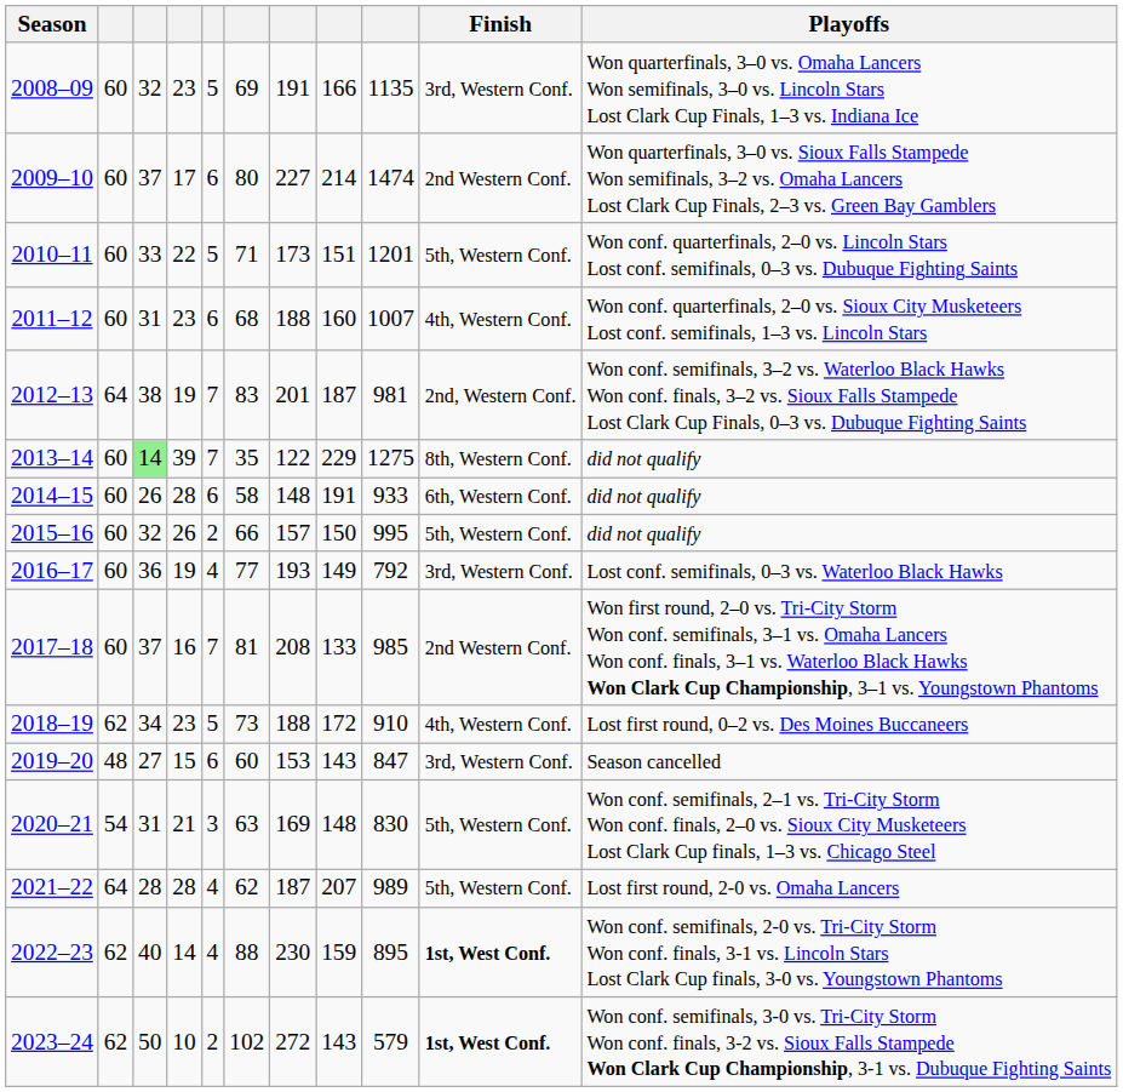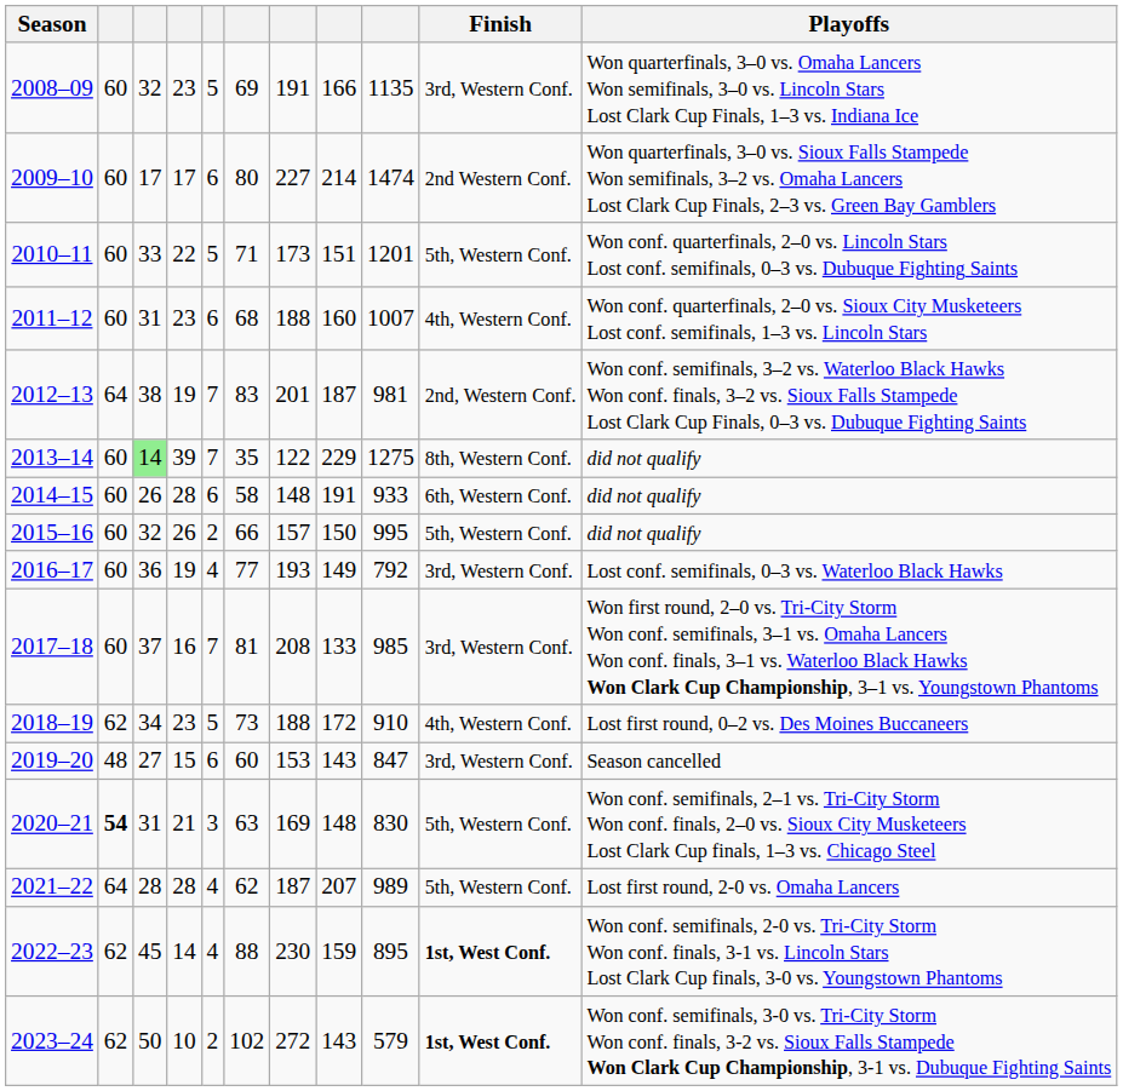 <table class="wikitable" style="text-align:center">
 <tr>
 <th>Season</th>
 <th></th>
 <th></th>
 <th></th>
 <th></th>
 <th></th>
 <th></th>
 <th></th>
 <th></th>
 <th>Finish</th>
 <th>Playoffs</th>
 </tr>
 <tr>
 <td><a href='#'>2008–09</a></td>
 <td>60</td>
 <td>32</td>
 <td>23</td>
 <td>5</td>
 <td>69</td>
 <td>191</td>
 <td>166</td>
 <td>1135</td>
 <td align=left><small>3rd, Western Conf.</small></td>
 <td align=left><small>Won quarterfinals, 3–0 vs. <a href='#'>Omaha Lancers</a><br>Won semifinals, 3–0 vs. <a href='#'>Lincoln Stars</a><br>Lost Clark Cup Finals, 1–3 vs. <a href='#'>Indiana Ice</a></small></td>
 </tr>
 <tr>
 <td><a href='#'>2009–10</a></td>
 <td>60</td>
-<td>37</td>
+<td>17</td>
 <td>17</td>
 <td>6</td>
 <td>80</td>
 <td>227</td>
 <td>214</td>
 <td>1474</td>
 <td align=left><small>2nd Western Conf.</small></td>
 <td align=left><small>Won quarterfinals, 3–0 vs. <a href='#'>Sioux Falls Stampede</a><br>Won semifinals, 3–2 vs. <a href='#'>Omaha Lancers</a><br>Lost Clark Cup Finals, 2–3 vs. <a href='#'>Green Bay Gamblers</a></small></td>
 </tr>
 <tr>
 <td><a href='#'>2010–11</a></td>
 <td>60</td>
 <td>33</td>
 <td>22</td>
 <td>5</td>
 <td>71</td>
 <td>173</td>
 <td>151</td>
 <td>1201</td>
 <td align=left><small>5th, Western Conf.</small></td>
 <td align=left><small>Won conf. quarterfinals, 2–0 vs. <a href='#'>Lincoln Stars</a><br>Lost conf. semifinals, 0–3 vs. <a href='#'>Dubuque Fighting Saints</a></small></td>
 </tr>
 <tr>
 <td><a href='#'>2011–12</a></td>
 <td>60</td>
 <td>31</td>
 <td>23</td>
 <td>6</td>
 <td>68</td>
 <td>188</td>
 <td>160</td>
 <td>1007</td>
 <td align=left><small>4th, Western Conf.</small></td>
 <td align=left><small>Won conf. quarterfinals, 2–0 vs. <a href='#'>Sioux City Musketeers</a><br>Lost conf. semifinals, 1–3 vs. <a href='#'>Lincoln Stars</a></small></td>
 </tr>
 <tr>
 <td><a href='#'>2012–13</a></td>
 <td>64</td>
 <td>38</td>
 <td>19</td>
 <td>7</td>
 <td>83</td>
 <td>201</td>
 <td>187</td>
 <td>981</td>
 <td align=left><small>2nd, Western Conf.</small></td>
 <td align=left><small>Won conf. semifinals, 3–2 vs. <a href='#'>Waterloo Black Hawks</a><br>Won conf. finals, 3–2 vs. <a href='#'>Sioux Falls Stampede</a><br>Lost Clark Cup Finals, 0–3 vs. <a href='#'>Dubuque Fighting Saints</a></small></td>
 </tr>
 <tr>
 <td><a href='#'>2013–14</a></td>
 <td>60</td>
 <td style="background: lightgreen;">14</td>
 <td>39</td>
 <td>7</td>
 <td>35</td>
 <td>122</td>
 <td>229</td>
 <td>1275</td>
 <td align=left><small>8th, Western Conf.</small></td>
 <td align=left><small><em>did not qualify</em></small></td>
 </tr>
 <tr>
 <td><a href='#'>2014–15</a></td>
 <td>60</td>
 <td>26</td>
 <td>28</td>
 <td>6</td>
 <td>58</td>
 <td>148</td>
 <td>191</td>
 <td>933</td>
 <td align=left><small>6th, Western Conf.</small></td>
 <td align=left><small><em>did not qualify</em></small></td>
 </tr>
 <tr>
 <td><a href='#'>2015–16</a></td>
 <td>60</td>
 <td>32</td>
 <td>26</td>
 <td>2</td>
 <td>66</td>
 <td>157</td>
 <td>150</td>
 <td>995</td>
 <td align=left><small>5th, Western Conf.</small></td>
 <td align=left><small><em>did not qualify</em></small></td>
 </tr>
 <tr>
 <td><a href='#'>2016–17</a></td>
 <td>60</td>
 <td>36</td>
 <td>19</td>
 <td>4</td>
 <td>77</td>
 <td>193</td>
 <td>149</td>
 <td>792</td>
 <td align=left><small>3rd, Western Conf.</small></td>
 <td align=left><small>Lost conf. semifinals, 0–3 vs. <a href='#'>Waterloo Black Hawks</a></small></td>
 </tr>
 <tr>
 <td><a href='#'>2017–18</a></td>
 <td>60</td>
 <td>37</td>
 <td>16</td>
 <td>7</td>
 <td>81</td>
 <td>208</td>
 <td>133</td>
 <td>985</td>
-<td align=left><small>2nd Western Conf.</small></td>
+<td align=left><small>3rd, Western Conf.</small></td>
 <td align=left><small>Won first round, 2–0 vs. <a href='#'>Tri-City Storm</a><br>Won conf. semifinals, 3–1 vs. <a href='#'>Omaha Lancers</a><br>Won conf. finals, 3–1 vs. <a href='#'>Waterloo Black Hawks</a><br><strong>Won Clark Cup Championship</strong>, 3–1 vs. <a href='#'>Youngstown Phantoms</a></small></td>
 </tr>
 <tr>
 <td><a href='#'>2018–19</a></td>
 <td>62</td>
 <td>34</td>
 <td>23</td>
 <td>5</td>
 <td>73</td>
 <td>188</td>
 <td>172</td>
 <td>910</td>
 <td align=left><small>4th, Western Conf.</small></td>
 <td align=left><small>Lost first round, 0–2 vs. <a href='#'>Des Moines Buccaneers</a></small></td>
 </tr>
 <tr>
 <td><a href='#'>2019–20</a></td>
 <td>48</td>
 <td>27</td>
 <td>15</td>
 <td>6</td>
 <td>60</td>
 <td>153</td>
 <td>143</td>
 <td>847</td>
 <td align=left><small>3rd, Western Conf.</small></td>
 <td align=left><small>Season cancelled</small></td>
 </tr>
 <tr>
 <td><a href='#'>2020–21</a></td>
-<td>54</td>
+<td><strong>54</strong></td>
 <td>31</td>
 <td>21</td>
 <td>3</td>
 <td>63</td>
 <td>169</td>
 <td>148</td>
 <td>830</td>
 <td align=left><small>5th, Western Conf.</small></td>
 <td align=left><small>Won conf. semifinals, 2–1 vs. <a href='#'>Tri-City Storm</a><br>Won conf. finals, 2–0 vs. <a href='#'>Sioux City Musketeers</a><br>Lost Clark Cup finals, 1–3 vs. <a href='#'>Chicago Steel</a></small></td>
 </tr>
 <tr>
 <td><a href='#'>2021–22</a></td>
 <td>64</td>
 <td>28</td>
 <td>28</td>
 <td>4</td>
 <td>62</td>
 <td>187</td>
 <td>207</td>
 <td>989</td>
 <td align=left><small>5th, Western Conf.</small></td>
 <td align=left><small>Lost first round, 2-0 vs. <a href='#'>Omaha Lancers</a></small></td>
 </tr>
 <tr>
 <td><a href='#'>2022–23</a></td>
 <td>62</td>
-<td>40</td>
+<td>45</td>
 <td>14</td>
 <td>4</td>
 <td>88</td>
 <td>230</td>
 <td>159</td>
 <td>895</td>
 <td align=left><small><strong>1st, West Conf.</strong></small></td>
 <td align=left><small>Won conf. semifinals, 2-0 vs. <a href='#'>Tri-City Storm</a><br>Won conf. finals, 3-1 vs. <a href='#'>Lincoln Stars</a><br>Lost Clark Cup finals, 3-0 vs. <a href='#'>Youngstown Phantoms</a></small></td>
 </tr>
 <tr>
 <td><a href='#'>2023–24</a></td>
 <td>62</td>
 <td>50</td>
 <td>10</td>
 <td>2</td>
 <td>102</td>
 <td>272</td>
 <td>143</td>
 <td>579</td>
 <td align=left><small><strong>1st, West Conf.</strong></small></td>
 <td align=left><small>Won conf. semifinals, 3-0 vs. <a href='#'>Tri-City Storm</a><br>Won conf. finals, 3-2 vs. <a href='#'>Sioux Falls Stampede</a><br><strong>Won Clark Cup Championship</strong>, 3-1 vs. <a href='#'>Dubuque Fighting Saints</a></small></td>
 </tr>
 </table>
